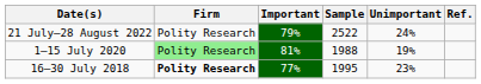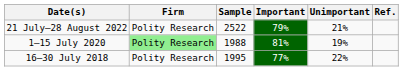 <table class="wikitable sortable small" style="font-size:90%;text-align:center">
 <tr>
 <th scope="col">Date(s)</th>
 <th scope="col">Firm</th>
+<th scope="col">Sample</th>
 <th scope="col">Important</th>
-<th scope="col">Sample</th>
 <th scope="col">Unimportant</th>
 <th scope="col" class="unsortable">Ref.</th>
 </tr>
 <tr>
 <td> 21 July–28 August 2022</td>
 <td>Polity Research</td>
+<td>2522</td>
 <td style="background:DarkGreen; color:white;">79%</td>
-<td>2522</td>
-<td>24%</td>
+<td>21%</td>
 <td></td>
 </tr>
 <tr>
 <td> 1–15 July 2020</td>
 <td style="background: lightgreen;">Polity Research</td>
+<td>1988</td>
 <td style="background:DarkGreen; color:white;">81%</td>
-<td>1988</td>
 <td>19%</td>
 <td></td>
 </tr>
 <tr>
 <td> 16–30 July 2018</td>
-<td><strong>Polity Research</strong></td>
+<td>Polity Research</td>
+<td>1995</td>
 <td style="background:DarkGreen; color:white;">77%</td>
-<td>1995</td>
-<td>23%</td>
+<td>22%</td>
 <td></td>
 </tr>
 </table>
